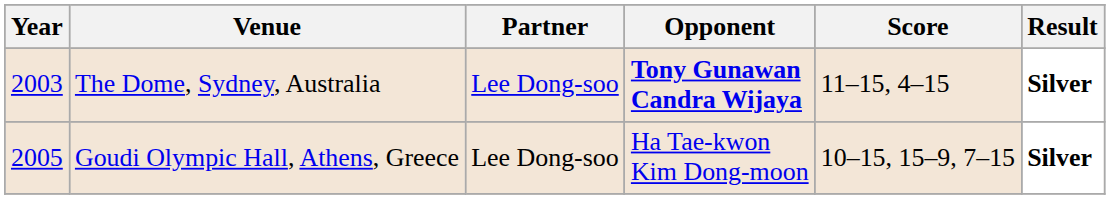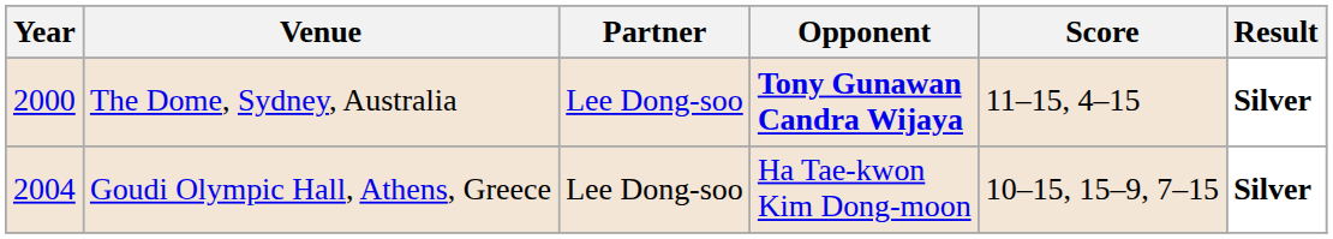 <table class="sortable wikitable" style="font-size: 90%;">
 <tr>
 <th>Year</th>
 <th>Venue</th>
 <th>Partner</th>
 <th>Opponent</th>
 <th>Score</th>
 <th>Result</th>
 </tr>
 <tr style="background:#F3E6D7">
-<td align="center"><a href='#'>2003</a></td>
+<td align="center"><a href='#'>2000</a></td>
 <td align="left"><a href='#'>The Dome</a>, <a href='#'>Sydney</a>, Australia</td>
 <td align="left"> <a href='#'>Lee Dong-soo</a></td>
 <td align="left"><strong> <a href='#'>Tony Gunawan</a> <br>  <a href='#'>Candra Wijaya</a></strong></td>
 <td align="left">11–15, 4–15</td>
 <td style="text-align:left; background:white"> <strong>Silver</strong></td>
 </tr>
 <tr style="background:#F3E6D7">
-<td align="center"><a href='#'>2005</a></td>
+<td align="center"><a href='#'>2004</a></td>
 <td align="left"><a href='#'>Goudi Olympic Hall</a>, <a href='#'>Athens</a>, Greece</td>
 <td align="left"> Lee Dong-soo</td>
 <td align="left"> <a href='#'>Ha Tae-kwon</a> <br>  <a href='#'>Kim Dong-moon</a></td>
 <td align="left">10–15, 15–9, 7–15</td>
 <td style="text-align:left; background:white"> <strong>Silver</strong></td>
 </tr>
 </table>
